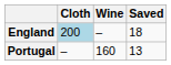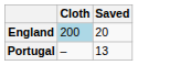 <table class="wikitable">
 <tr>
 <th></th>
 <th scope="col">Cloth</th>
-<th scope="col">Wine</th>
 <th scope="col">Saved</th>
 </tr>
 <tr>
 <th scope="row">England</th>
 <td style="background: lightblue;">200</td>
-<td>–</td>
-<td>18</td>
+<td>20</td>
 </tr>
 <tr>
 <th scope="row">Portugal</th>
 <td>–</td>
-<td>160</td>
 <td>13</td>
 </tr>
 </table>
